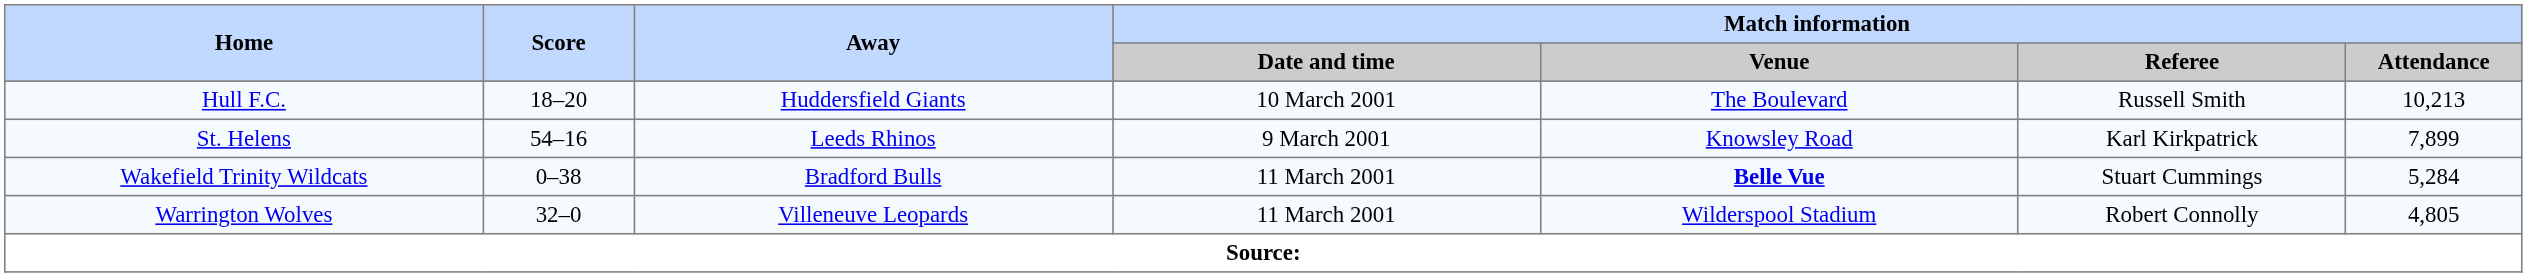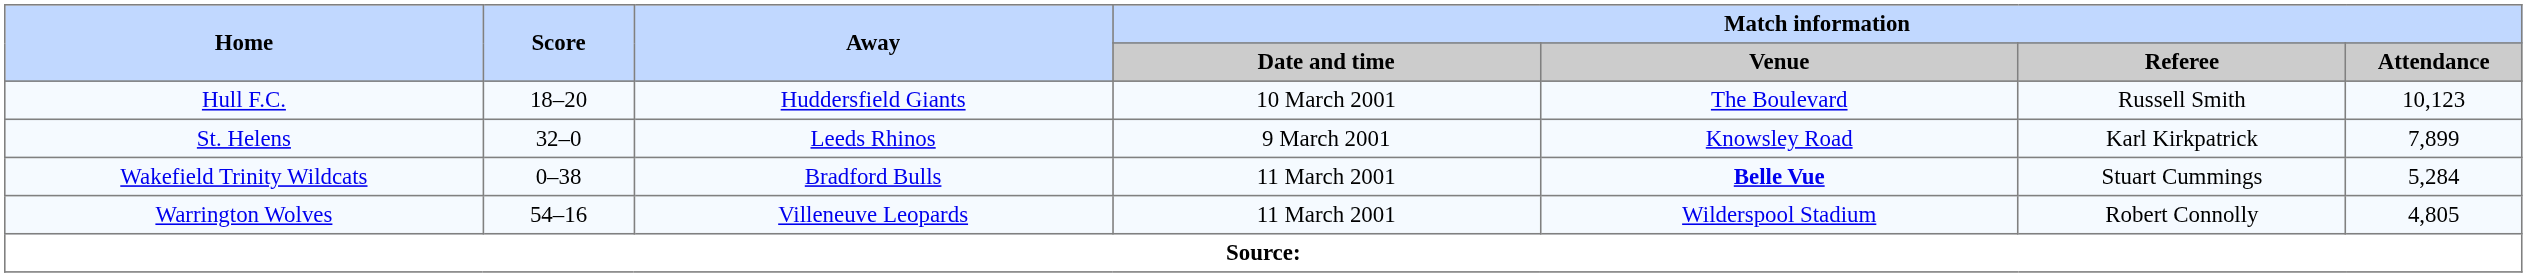 <table border=1 style="border-collapse:collapse; font-size:90%; text-align:center;" cellpadding=3 cellspacing=0 width=100%>
 <tr bgcolor=#C1D8FF>
 <th rowspan=2 width=19%>Home</th>
 <th rowspan=2 width=6%>Score</th>
 <th rowspan=2 width=19%>Away</th>
 <th colspan=6>Match information</th>
 </tr>
 <tr bgcolor=#CCCCCC>
 <th width=17%>Date and time</th>
 <th width=19%>Venue</th>
 <th width=13%>Referee</th>
 <th width=7%>Attendance</th>
 </tr>
 <tr bgcolor=#F5FAFF>
 <td><a href='#'>Hull F.C.</a></td>
 <td>18–20</td>
 <td><a href='#'>Huddersfield Giants</a></td>
 <td>10 March 2001</td>
 <td><a href='#'>The Boulevard</a></td>
 <td>Russell Smith</td>
-<td>10,213</td>
+<td>10,123</td>
 </tr>
 <tr bgcolor=#F5FAFF>
 <td><a href='#'>St. Helens</a></td>
-<td>54–16</td>
+<td>32–0</td>
 <td><a href='#'>Leeds Rhinos</a></td>
 <td>9 March 2001</td>
 <td><a href='#'>Knowsley Road</a></td>
 <td>Karl Kirkpatrick</td>
 <td>7,899</td>
 </tr>
 <tr bgcolor=#F5FAFF>
 <td><a href='#'>Wakefield Trinity Wildcats</a></td>
 <td>0–38</td>
 <td><a href='#'>Bradford Bulls</a></td>
 <td>11 March 2001</td>
 <td><strong><a href='#'>Belle Vue</a></strong></td>
 <td>Stuart Cummings</td>
 <td>5,284</td>
 </tr>
 <tr bgcolor=#F5FAFF>
 <td><a href='#'>Warrington Wolves</a></td>
-<td>32–0</td>
+<td>54–16</td>
 <td><a href='#'>Villeneuve Leopards</a></td>
 <td>11 March 2001</td>
 <td><a href='#'>Wilderspool Stadium</a></td>
 <td>Robert Connolly</td>
 <td>4,805</td>
 </tr>
 <tr>
 <th colspan=7>Source:</th>
 </tr>
 </table>
